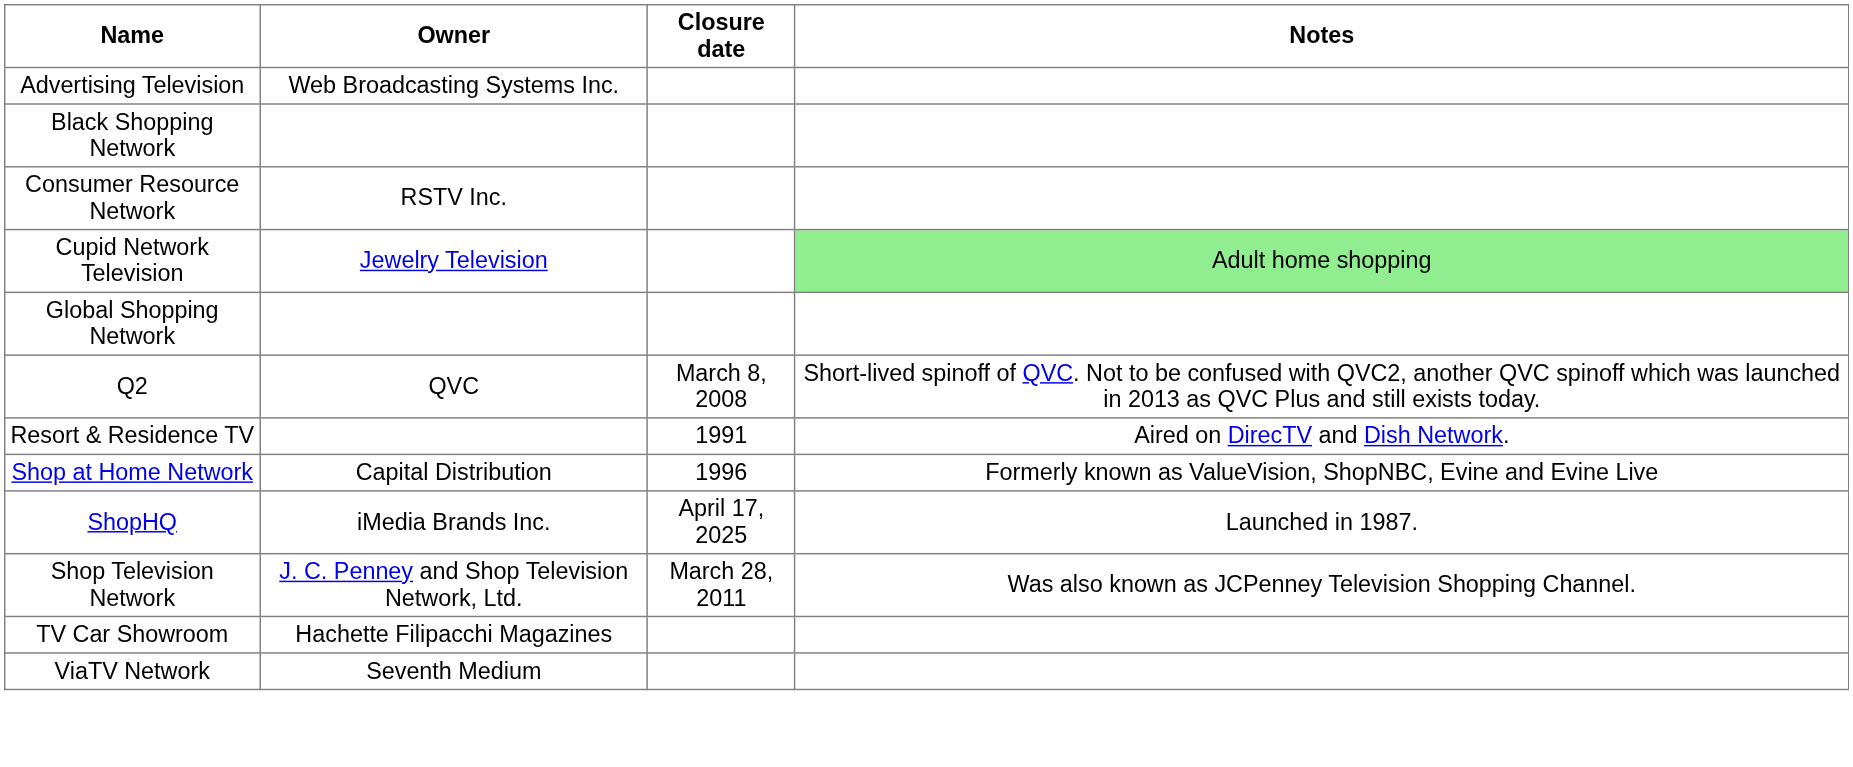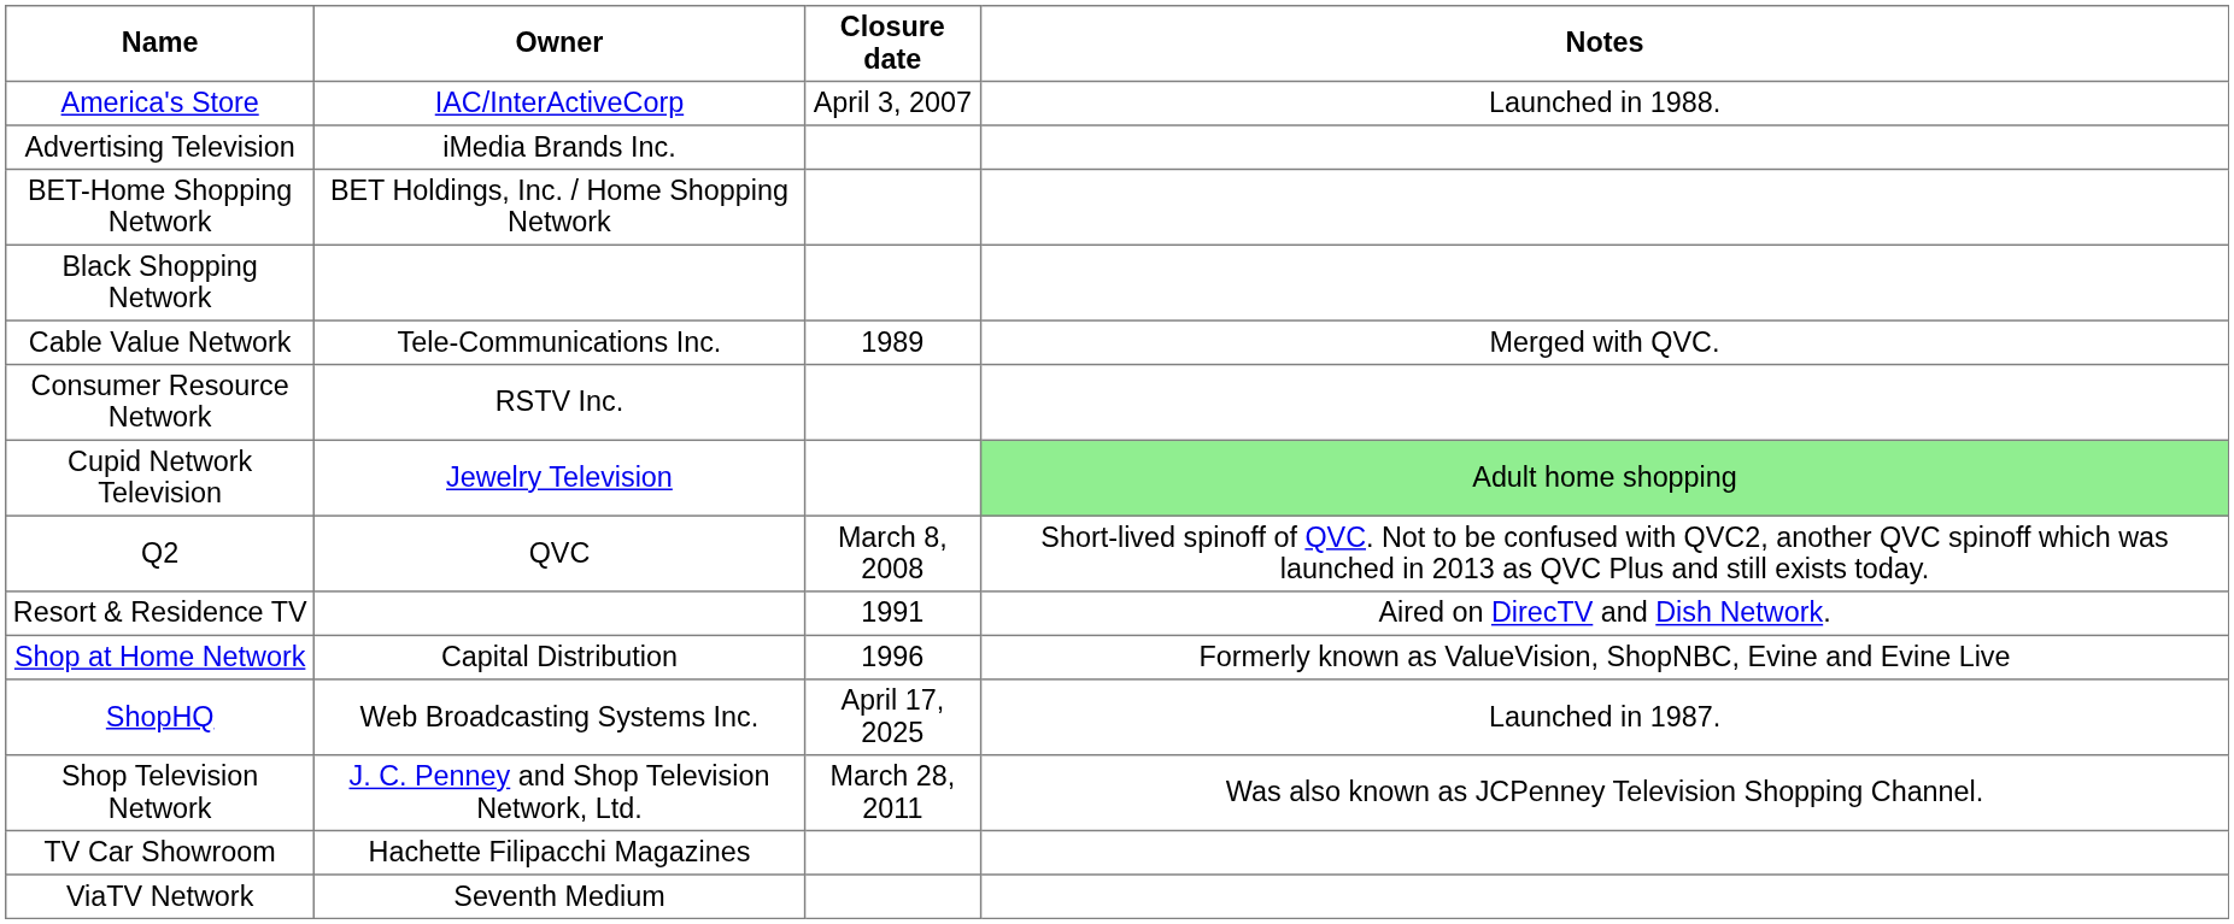 <table class="toccolours sortable" style="border-collapse: collapse; text-align: center" width="100%" border="1" cellpadding="3">
 <tr>
 <th>Name</th>
 <th>Owner</th>
 <th>Closure date</th>
 <th>Notes</th>
 </tr>
 <tr>
+<td><a href='#'>America's Store</a></td>
+<td><a href='#'>IAC/InterActiveCorp</a></td>
+<td>April 3, 2007</td>
+<td>Launched in 1988.</td>
+</tr>
+<tr>
 <td>Advertising Television</td>
-<td>Web Broadcasting Systems Inc.</td>
+<td>iMedia Brands Inc.</td>
+<td></td>
+<td></td>
+</tr>
+<tr>
+<td>BET-Home Shopping Network</td>
+<td>BET Holdings, Inc. / Home Shopping Network</td>
 <td></td>
 <td></td>
 </tr>
 <tr>
 <td>Black Shopping Network</td>
 <td></td>
 <td></td>
 <td></td>
+</tr>
+<tr>
+<td>Cable Value Network</td>
+<td>Tele-Communications Inc.</td>
+<td>1989</td>
+<td>Merged with QVC.</td>
 </tr>
 <tr>
 <td>Consumer Resource Network</td>
 <td>RSTV Inc.</td>
 <td></td>
 <td></td>
 </tr>
 <tr>
 <td>Cupid Network Television</td>
 <td><a href='#'>Jewelry Television</a></td>
 <td></td>
 <td style="background: lightgreen;">Adult home shopping</td>
-</tr>
-<tr>
-<td>Global Shopping Network</td>
-<td></td>
-<td></td>
-<td></td>
 </tr>
 <tr>
 <td>Q2</td>
 <td>QVC</td>
 <td>March 8, 2008</td>
 <td>Short-lived spinoff of <a href='#'>QVC</a>. Not to be confused with QVC2, another QVC spinoff which was launched in 2013 as QVC Plus and still exists today.</td>
 </tr>
 <tr>
 <td>Resort & Residence TV</td>
 <td></td>
 <td>1991</td>
 <td>Aired on <a href='#'>DirecTV</a> and <a href='#'>Dish Network</a>.</td>
 </tr>
 <tr>
 <td><a href='#'>Shop at Home Network</a></td>
 <td>Capital Distribution</td>
 <td>1996</td>
 <td>Formerly known as ValueVision, ShopNBC, Evine and Evine Live</td>
 </tr>
 <tr>
 <td><a href='#'>ShopHQ</a></td>
-<td>iMedia Brands Inc.</td>
+<td>Web Broadcasting Systems Inc.</td>
 <td>April 17, 2025</td>
 <td>Launched in 1987.</td>
 </tr>
 <tr>
 <td>Shop Television Network</td>
 <td><a href='#'>J. C. Penney</a> and Shop Television Network, Ltd.</td>
 <td>March 28, 2011</td>
 <td>Was also known as JCPenney Television Shopping Channel.</td>
 </tr>
 <tr>
 <td>TV Car Showroom</td>
 <td>Hachette Filipacchi Magazines</td>
 <td></td>
 <td></td>
 </tr>
 <tr>
 <td>ViaTV Network</td>
 <td>Seventh Medium</td>
 <td></td>
 <td></td>
 </tr>
 </table>
